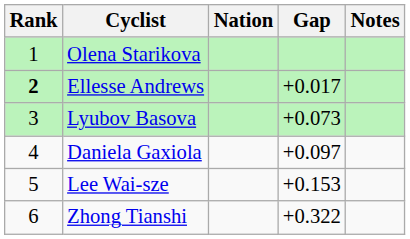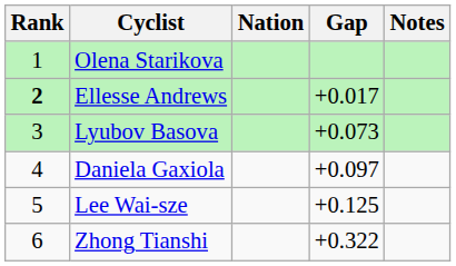 <table class="wikitable" style="text-align:center">
 <tr>
 <th>Rank</th>
 <th>Cyclist</th>
 <th>Nation</th>
 <th>Gap</th>
 <th>Notes</th>
 </tr>
 <tr bgcolor=#bbf3bb>
 <td>1</td>
 <td align=left><a href='#'>Olena Starikova</a></td>
 <td align=left></td>
 <td></td>
 <td></td>
 </tr>
 <tr bgcolor=#bbf3bb>
 <td><strong>2</strong></td>
 <td align=left><a href='#'>Ellesse Andrews</a></td>
 <td align=left></td>
 <td>+0.017</td>
 <td></td>
 </tr>
 <tr bgcolor=#bbf3bb>
 <td>3</td>
 <td align=left><a href='#'>Lyubov Basova</a></td>
 <td align=left></td>
 <td>+0.073</td>
 <td></td>
 </tr>
 <tr>
 <td>4</td>
 <td align=left><a href='#'>Daniela Gaxiola</a></td>
 <td align=left></td>
 <td>+0.097</td>
 <td></td>
 </tr>
 <tr>
 <td>5</td>
 <td align=left><a href='#'>Lee Wai-sze</a></td>
 <td align=left></td>
-<td>+0.153</td>
+<td>+0.125</td>
 <td></td>
 </tr>
 <tr>
 <td>6</td>
 <td align=left><a href='#'>Zhong Tianshi</a></td>
 <td align=left></td>
 <td>+0.322</td>
 <td></td>
 </tr>
 </table>
